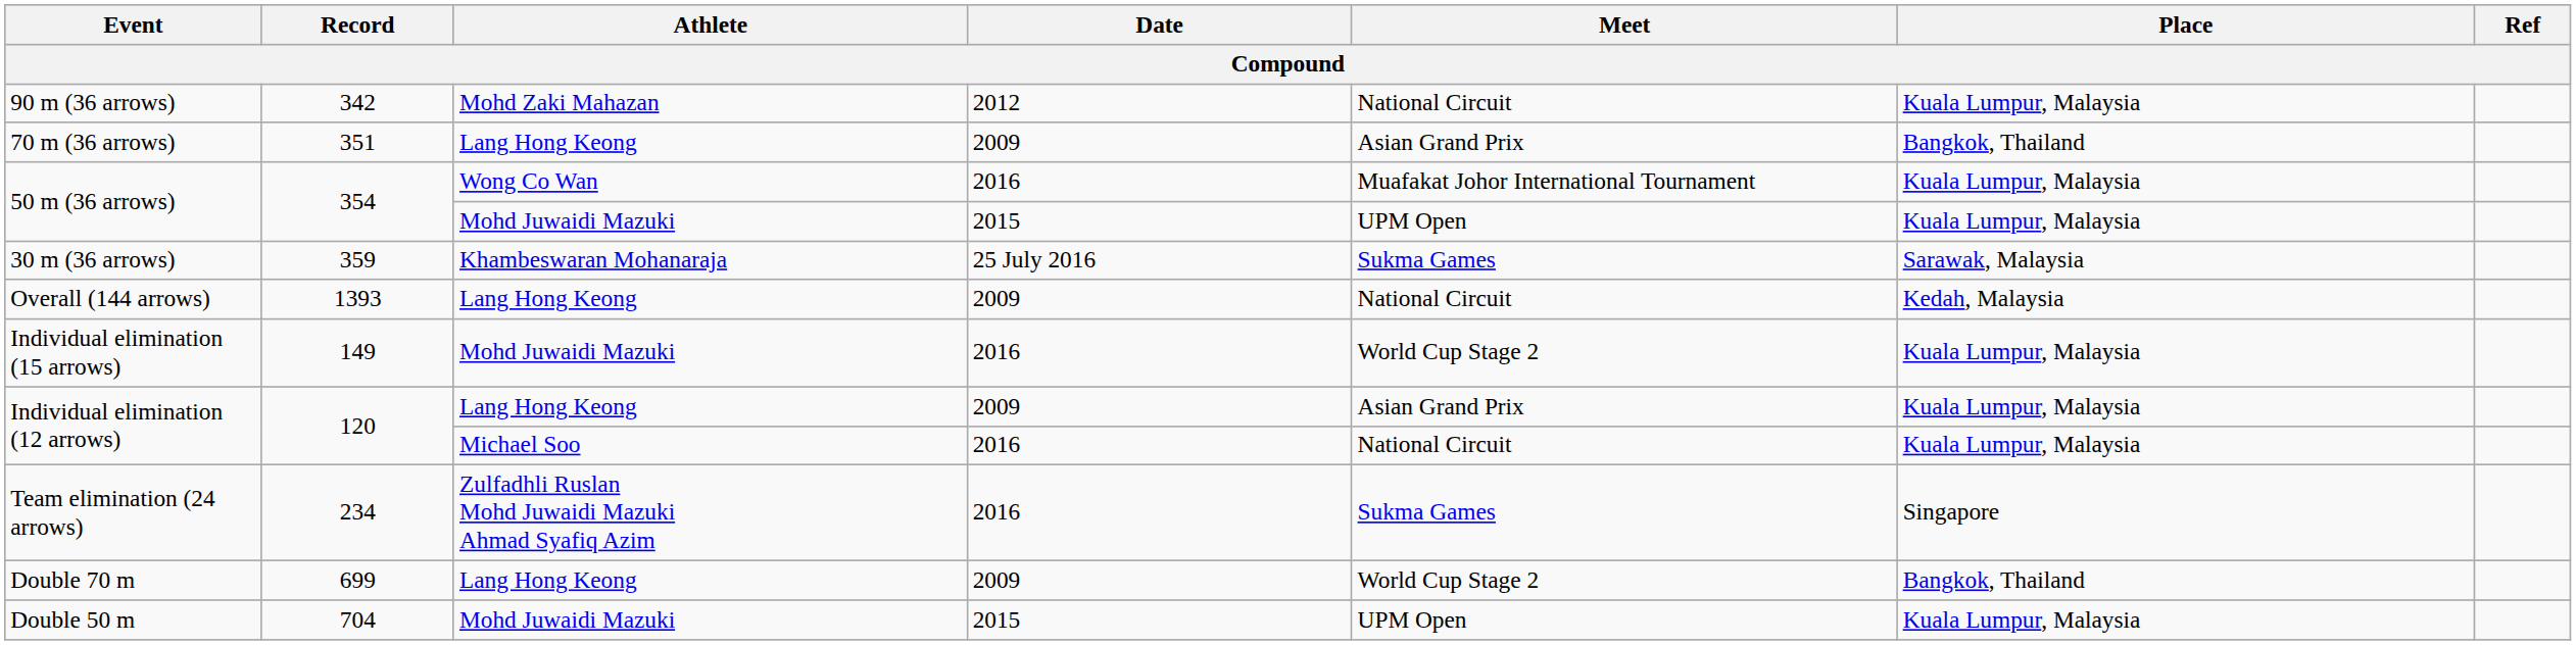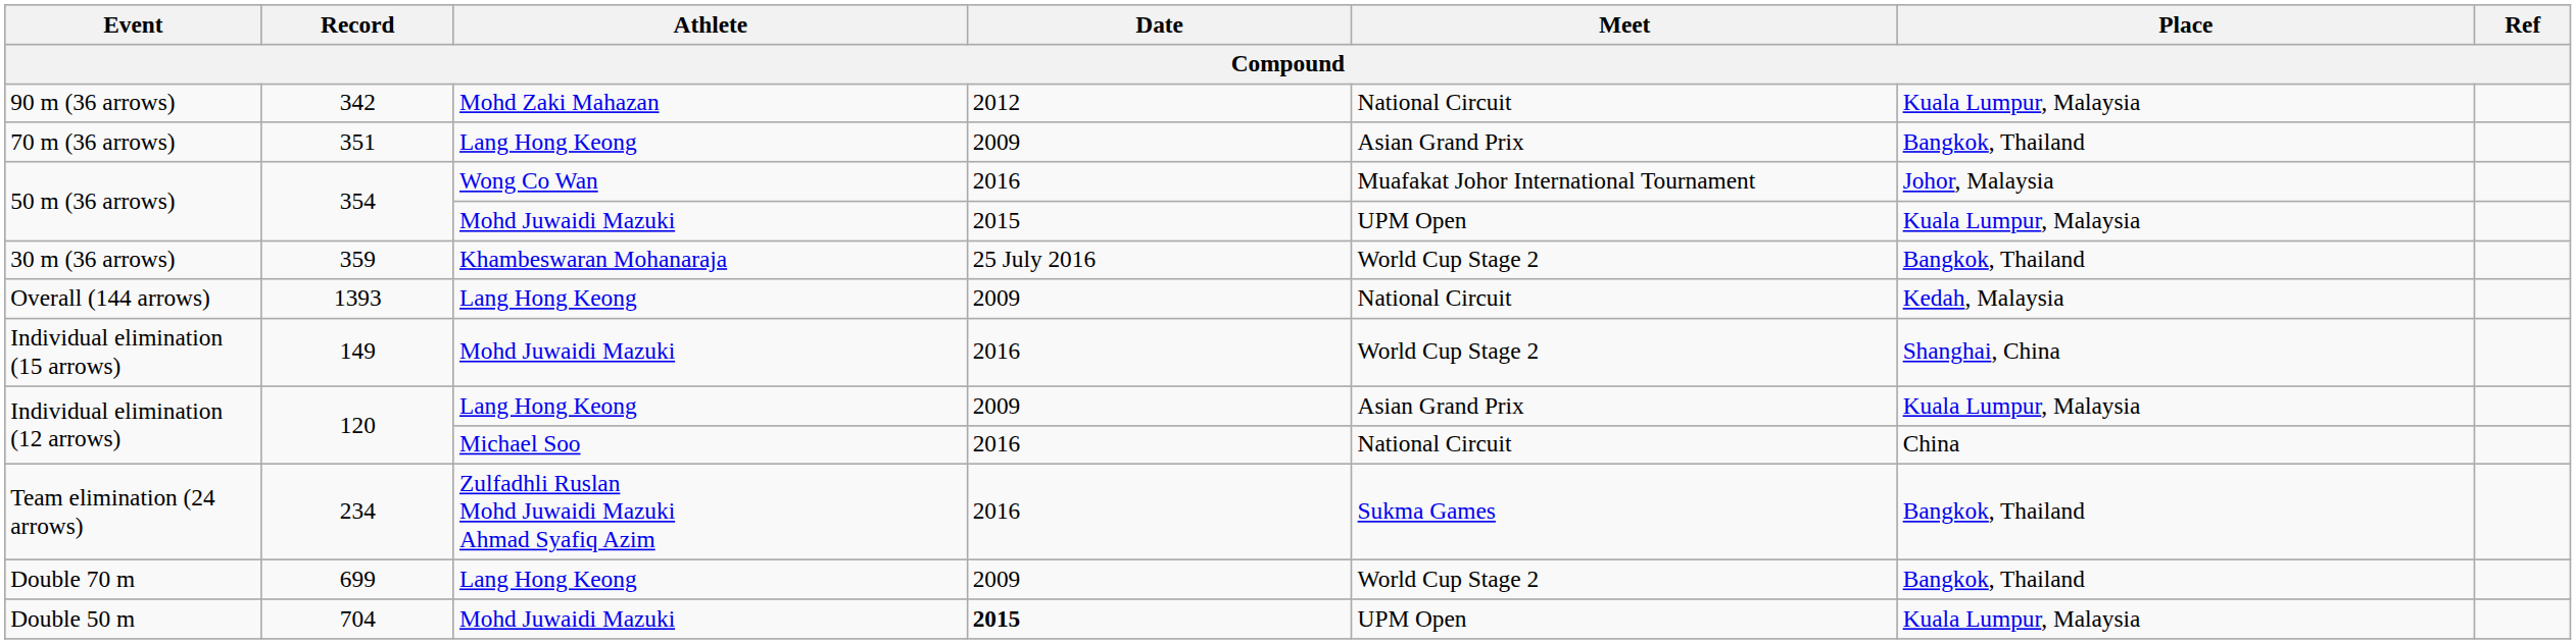 <table class="wikitable" style="font-size:90%; width: 98%;">
 <tr>
 <th width=8%>Event</th>
 <th width=6%>Record</th>
 <th width=16%>Athlete</th>
 <th width=12%>Date</th>
 <th width=17%>Meet</th>
 <th width=18%>Place</th>
 <th width=3%>Ref</th>
 </tr>
 <tr bgcolor="#DDDDDD">
 <th colspan="8">Compound</th>
 </tr>
 <tr>
 <td>90 m (36 arrows)</td>
 <td align=center>342</td>
 <td><a href='#'>Mohd Zaki Mahazan</a></td>
 <td>2012</td>
 <td>National Circuit</td>
 <td> <a href='#'>Kuala Lumpur</a>, Malaysia</td>
 <td></td>
 </tr>
 <tr>
 <td>70 m (36 arrows)</td>
 <td align=center>351</td>
 <td><a href='#'>Lang Hong Keong</a></td>
 <td>2009</td>
 <td>Asian Grand Prix</td>
 <td> <a href='#'>Bangkok</a>, Thailand</td>
 <td></td>
 </tr>
 <tr>
 <td rowspan=2>50 m (36 arrows)</td>
 <td rowspan=2 align=center>354</td>
 <td><a href='#'>Wong Co Wan</a></td>
 <td>2016</td>
 <td>Muafakat Johor International Tournament</td>
-<td> <a href='#'>Kuala Lumpur</a>, Malaysia</td>
+<td> <a href='#'>Johor</a>, Malaysia</td>
 <td></td>
 </tr>
 <tr>
 <td><a href='#'>Mohd Juwaidi Mazuki</a></td>
 <td>2015</td>
 <td>UPM Open</td>
 <td> <a href='#'>Kuala Lumpur</a>, Malaysia</td>
 <td></td>
 </tr>
 <tr>
 <td>30 m (36 arrows)</td>
 <td align=center>359</td>
 <td><a href='#'>Khambeswaran Mohanaraja</a></td>
 <td>25 July 2016</td>
-<td><a href='#'>Sukma Games</a></td>
-<td> <a href='#'>Sarawak</a>, Malaysia</td>
+<td>World Cup Stage 2</td>
+<td> <a href='#'>Bangkok</a>, Thailand</td>
 <td></td>
 </tr>
 <tr>
 <td>Overall (144 arrows)</td>
 <td align=center>1393</td>
 <td><a href='#'>Lang Hong Keong</a></td>
 <td>2009</td>
 <td>National Circuit</td>
 <td> <a href='#'>Kedah</a>, Malaysia</td>
 <td></td>
 </tr>
 <tr>
 <td>Individual elimination (15 arrows)</td>
 <td align=center>149</td>
 <td><a href='#'>Mohd Juwaidi Mazuki</a></td>
 <td>2016</td>
 <td>World Cup Stage 2</td>
-<td> <a href='#'>Kuala Lumpur</a>, Malaysia</td>
+<td> <a href='#'>Shanghai</a>, China</td>
 <td></td>
 </tr>
 <tr>
 <td rowspan=2>Individual elimination (12 arrows)</td>
 <td rowspan=2 align=center>120</td>
 <td><a href='#'>Lang Hong Keong</a></td>
 <td>2009</td>
 <td>Asian Grand Prix</td>
 <td> <a href='#'>Kuala Lumpur</a>, Malaysia</td>
 <td></td>
 </tr>
 <tr>
 <td><a href='#'>Michael Soo</a></td>
 <td>2016</td>
 <td>National Circuit</td>
-<td> <a href='#'>Kuala Lumpur</a>, Malaysia</td>
+<td> China</td>
 <td></td>
 </tr>
 <tr>
 <td>Team elimination (24 arrows)</td>
 <td align=center>234</td>
 <td><a href='#'>Zulfadhli Ruslan</a><br><a href='#'>Mohd Juwaidi Mazuki</a><br><a href='#'>Ahmad Syafiq Azim</a></td>
 <td>2016</td>
 <td><a href='#'>Sukma Games</a></td>
-<td> Singapore</td>
+<td> <a href='#'>Bangkok</a>, Thailand</td>
 <td></td>
 </tr>
 <tr>
 <td>Double 70 m</td>
 <td align=center>699</td>
 <td><a href='#'>Lang Hong Keong</a></td>
 <td>2009</td>
 <td>World Cup Stage 2</td>
 <td> <a href='#'>Bangkok</a>, Thailand</td>
 <td></td>
 </tr>
 <tr>
 <td>Double 50 m</td>
 <td align=center>704</td>
 <td><a href='#'>Mohd Juwaidi Mazuki</a></td>
-<td>2015</td>
+<td><strong>2015</strong></td>
 <td>UPM Open</td>
 <td> <a href='#'>Kuala Lumpur</a>, Malaysia</td>
 <td></td>
 </tr>
 </table>
